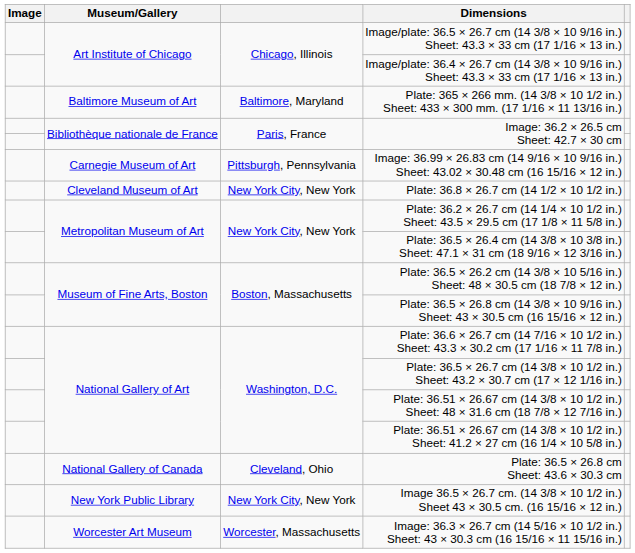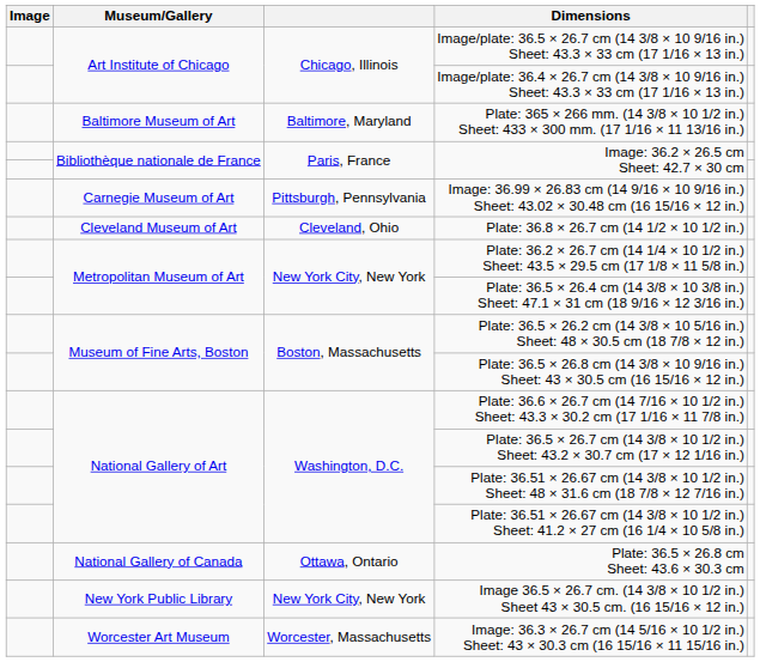 <table class="sortable wikitable" style="margin-left:0.5em; text-align:center">
 <tr>
 <th>Image</th>
 <th>Museum/Gallery</th>
 <th></th>
 <th>Dimensions</th>
 <th class="unsortable"></th>
 </tr>
 <tr>
 <td></td>
 <td rowspan="2"><a href='#'>Art Institute of Chicago</a></td>
 <td rowspan="2"><a href='#'>Chicago</a>, Illinois</td>
 <td align="right">Image/plate: 36.5 × 26.7 cm (14 3/8 × 10 9/16 in.)<br>Sheet: 43.3 × 33 cm (17 1/16 × 13 in.)</td>
 <td></td>
 </tr>
 <tr>
 <td></td>
 <td align="right">Image/plate: 36.4 × 26.7 cm (14 3/8 × 10 9/16 in.)<br>Sheet: 43.3 × 33 cm (17 1/16 × 13 in.)</td>
 <td></td>
 </tr>
 <tr>
 <td></td>
 <td><a href='#'>Baltimore Museum of Art</a></td>
 <td><a href='#'>Baltimore</a>, Maryland</td>
 <td align="right">Plate: 365 × 266 mm. (14 3/8 × 10 1/2 in.)<br>Sheet: 433 × 300 mm. (17 1/16 × 11 13/16 in.)</td>
 <td></td>
 </tr>
 <tr>
 <td></td>
 <td rowspan="2"><a href='#'>Bibliothèque nationale de France</a></td>
 <td rowspan="2"><a href='#'>Paris</a>, France</td>
 <td rowspan="2" align="right">Image: 36.2 × 26.5 cm<br>Sheet: 42.7 × 30 cm</td>
 <td></td>
 </tr>
 <tr>
 <td></td>
 <td></td>
 </tr>
 <tr>
 <td></td>
 <td><a href='#'>Carnegie Museum of Art</a></td>
 <td><a href='#'>Pittsburgh</a>, Pennsylvania</td>
 <td align="right">Image: 36.99 × 26.83 cm (14 9/16 × 10 9/16 in.)<br>Sheet: 43.02 × 30.48 cm (16 15/16 × 12 in.)</td>
 <td></td>
 </tr>
 <tr>
 <td></td>
 <td><a href='#'>Cleveland Museum of Art</a></td>
-<td><a href='#'>New York City</a>, New York</td>
+<td><a href='#'>Cleveland</a>, Ohio</td>
 <td align="right">Plate: 36.8 × 26.7 cm (14 1/2 × 10 1/2 in.)</td>
 <td></td>
 </tr>
 <tr>
 <td></td>
 <td rowspan="2"><a href='#'>Metropolitan Museum of Art</a></td>
 <td rowspan="2"><a href='#'>New York City</a>, New York</td>
 <td align="right">Plate: 36.2 × 26.7 cm (14 1/4 × 10 1/2 in.)<br>Sheet: 43.5 × 29.5 cm (17 1/8 × 11 5/8 in.)</td>
 <td></td>
 </tr>
 <tr>
 <td></td>
 <td align="right">Plate: 36.5 × 26.4 cm (14 3/8 × 10 3/8 in.)<br>Sheet: 47.1 × 31 cm (18 9/16 × 12 3/16 in.)</td>
 <td></td>
 </tr>
 <tr>
 <td></td>
 <td rowspan="2"><a href='#'>Museum of Fine Arts, Boston</a></td>
 <td rowspan="2"><a href='#'>Boston</a>, Massachusetts</td>
 <td align="right">Plate: 36.5 × 26.2 cm (14 3/8 × 10 5/16 in.)<br>Sheet: 48 × 30.5 cm (18 7/8 × 12 in.)</td>
 <td></td>
 </tr>
 <tr>
 <td></td>
 <td align="right">Plate: 36.5 × 26.8 cm (14 3/8 × 10 9/16 in.)<br>Sheet: 43 × 30.5 cm (16 15/16 × 12 in.)</td>
 <td></td>
 </tr>
 <tr>
 <td></td>
 <td rowspan="4"><a href='#'>National Gallery of Art</a></td>
 <td rowspan="4"><a href='#'>Washington, D.C.</a></td>
 <td align="right">Plate: 36.6 × 26.7 cm (14 7/16 × 10 1/2 in.)<br>Sheet: 43.3 × 30.2 cm (17 1/16 × 11 7/8 in.)</td>
 <td></td>
 </tr>
 <tr>
 <td></td>
 <td align="right">Plate: 36.5 × 26.7 cm (14 3/8 × 10 1/2 in.)<br>Sheet: 43.2 × 30.7 cm (17 × 12 1/16 in.)</td>
 <td></td>
 </tr>
 <tr>
 <td></td>
 <td align="right">Plate: 36.51 × 26.67 cm (14 3/8 × 10 1/2 in.)<br>Sheet: 48 × 31.6 cm (18 7/8 × 12 7/16 in.)</td>
 <td></td>
 </tr>
 <tr>
 <td></td>
 <td align="right">Plate: 36.51 × 26.67 cm (14 3/8 × 10 1/2 in.)<br>Sheet: 41.2 × 27 cm (16 1/4 × 10 5/8 in.)</td>
 <td></td>
 </tr>
 <tr>
 <td></td>
 <td><a href='#'>National Gallery of Canada</a></td>
-<td><a href='#'>Cleveland</a>, Ohio</td>
+<td><a href='#'>Ottawa</a>, Ontario</td>
 <td align="right">Plate: 36.5 × 26.8 cm<br>Sheet: 43.6 × 30.3 cm</td>
 <td></td>
 </tr>
 <tr>
 <td></td>
 <td><a href='#'>New York Public Library</a></td>
 <td><a href='#'>New York City</a>, New York</td>
 <td align="right">Image 36.5 × 26.7 cm. (14 3/8 × 10 1/2 in.)<br>Sheet 43 × 30.5 cm. (16 15/16 × 12 in.)</td>
 <td></td>
 </tr>
 <tr>
 <td></td>
 <td><a href='#'>Worcester Art Museum</a></td>
 <td><a href='#'>Worcester</a>, Massachusetts</td>
 <td align="right">Image: 36.3 × 26.7 cm (14 5/16 × 10 1/2 in.)<br>Sheet: 43 × 30.3 cm (16 15/16 × 11 15/16 in.)</td>
 <td></td>
 </tr>
 </table>
